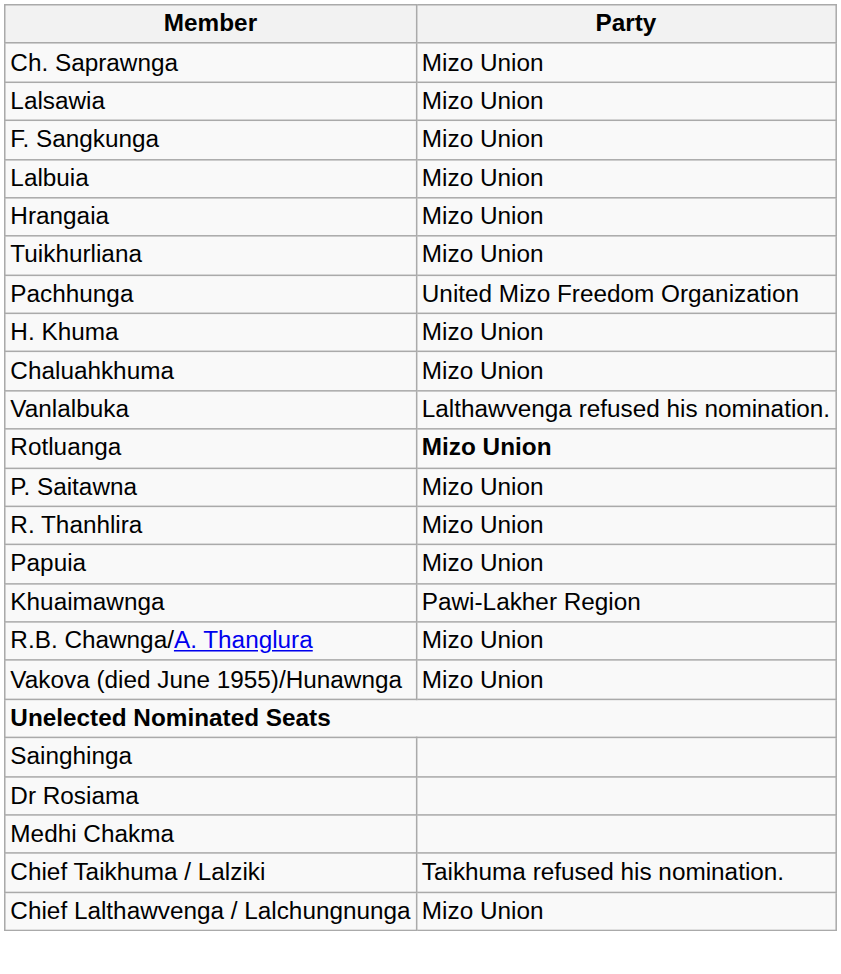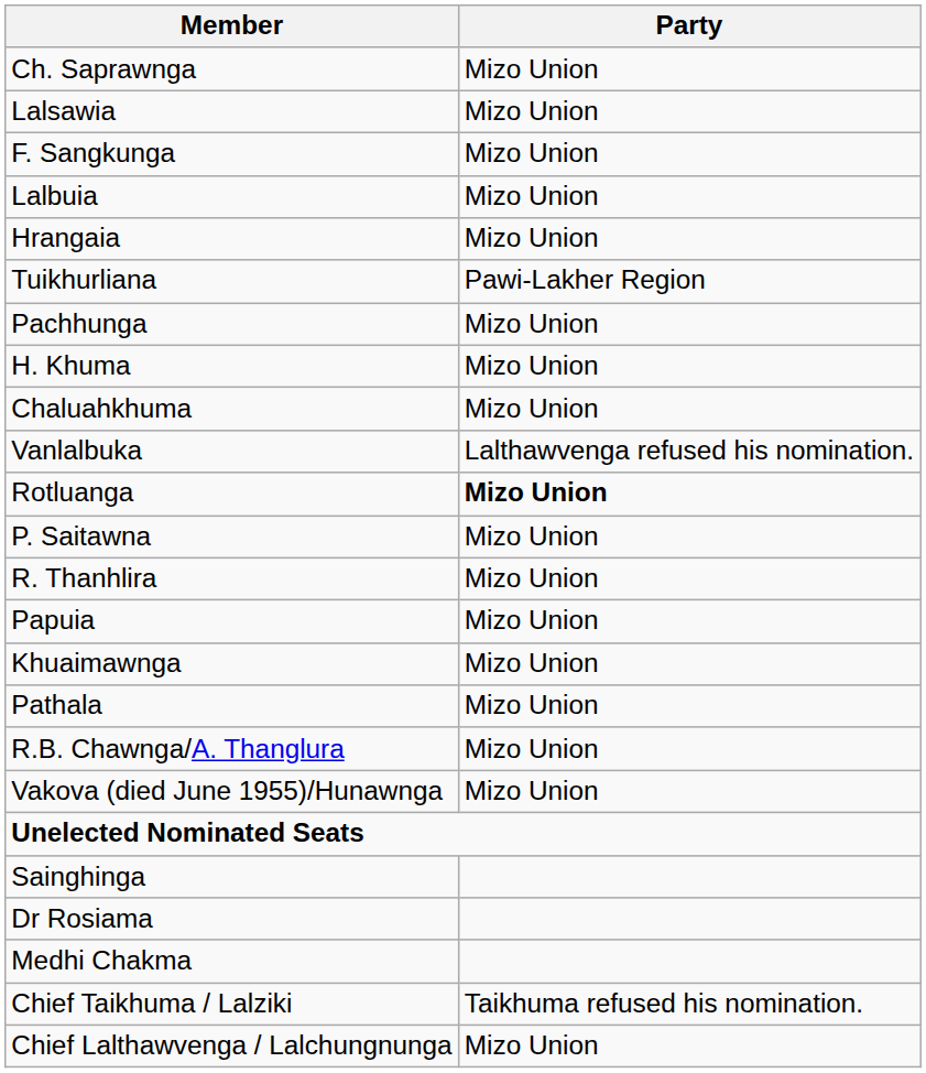 <table class="wikitable sortable">
 <tr>
 <th>Member</th>
 <th>Party</th>
 </tr>
 <tr>
 <td>Ch. Saprawnga</td>
 <td>Mizo Union</td>
 </tr>
 <tr>
 <td>Lalsawia</td>
 <td>Mizo Union</td>
 </tr>
 <tr>
 <td>F. Sangkunga</td>
 <td>Mizo Union</td>
 </tr>
 <tr>
 <td>Lalbuia</td>
 <td>Mizo Union</td>
 </tr>
 <tr>
 <td>Hrangaia</td>
 <td>Mizo Union</td>
 </tr>
 <tr>
 <td>Tuikhurliana</td>
-<td>Mizo Union</td>
+<td>Pawi-Lakher Region</td>
 </tr>
 <tr>
 <td>Pachhunga</td>
-<td>United Mizo Freedom Organization</td>
+<td>Mizo Union</td>
 </tr>
 <tr>
 <td>H. Khuma</td>
 <td>Mizo Union</td>
 </tr>
 <tr>
 <td>Chaluahkhuma</td>
 <td>Mizo Union</td>
 </tr>
 <tr>
 <td>Vanlalbuka</td>
 <td>Lalthawvenga refused his nomination.</td>
 </tr>
 <tr>
 <td>Rotluanga</td>
 <td><strong>Mizo Union</strong></td>
 </tr>
 <tr>
 <td>P. Saitawna</td>
 <td>Mizo Union</td>
 </tr>
 <tr>
 <td>R. Thanhlira</td>
 <td>Mizo Union</td>
 </tr>
 <tr>
 <td>Papuia</td>
 <td>Mizo Union</td>
 </tr>
 <tr>
 <td>Khuaimawnga</td>
-<td>Pawi-Lakher Region</td>
+<td>Mizo Union</td>
+</tr>
+<tr>
+<td>Pathala</td>
+<td>Mizo Union</td>
 </tr>
 <tr>
 <td>R.B. Chawnga/<a href='#'>A. Thanglura</a></td>
 <td>Mizo Union</td>
 </tr>
 <tr>
 <td>Vakova (died June 1955)/Hunawnga</td>
 <td>Mizo Union</td>
 </tr>
 <tr>
 <td ! colspan=2><strong>Unelected Nominated Seats</strong></td>
 </tr>
 <tr>
 <td>Sainghinga</td>
 <td></td>
 </tr>
 <tr>
 <td>Dr Rosiama</td>
 <td></td>
 </tr>
 <tr>
 <td>Medhi Chakma</td>
 <td></td>
 </tr>
 <tr>
 <td>Chief Taikhuma / Lalziki</td>
 <td>Taikhuma refused his nomination.</td>
 </tr>
 <tr>
 <td>Chief Lalthawvenga / Lalchungnunga</td>
 <td>Mizo Union</td>
 </tr>
 </table>
